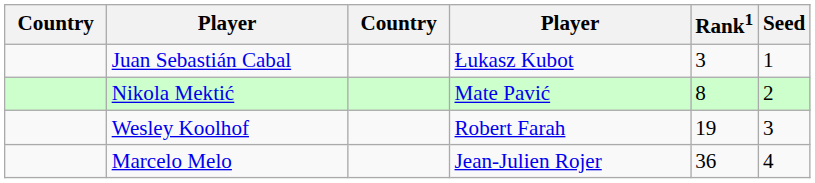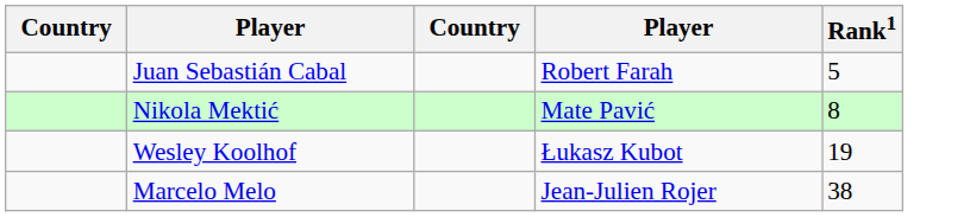 <table class="sortable wikitable">
 <tr>
 <th width="70">Country</th>
 <th width="175">Player</th>
 <th width="70">Country</th>
 <th width="175">Player</th>
 <th>Rank<sup>1</sup></th>
-<th>Seed</th>
 </tr>
 <tr>
 <td></td>
 <td><a href='#'>Juan Sebastián Cabal</a></td>
 <td></td>
-<td><a href='#'>Łukasz Kubot</a></td>
-<td>3</td>
-<td>1</td>
+<td><a href='#'>Robert Farah</a></td>
+<td>5</td>
 </tr>
 <tr style="background:#cfc;">
 <td></td>
 <td><a href='#'>Nikola Mektić</a></td>
 <td></td>
 <td><a href='#'>Mate Pavić</a></td>
 <td>8</td>
-<td>2</td>
 </tr>
 <tr>
 <td></td>
 <td><a href='#'>Wesley Koolhof</a></td>
 <td></td>
-<td><a href='#'>Robert Farah</a></td>
+<td><a href='#'>Łukasz Kubot</a></td>
 <td>19</td>
-<td>3</td>
 </tr>
 <tr>
 <td></td>
 <td><a href='#'>Marcelo Melo</a></td>
 <td></td>
 <td><a href='#'>Jean-Julien Rojer</a></td>
-<td>36</td>
-<td>4</td>
+<td>38</td>
 </tr>
 </table>
